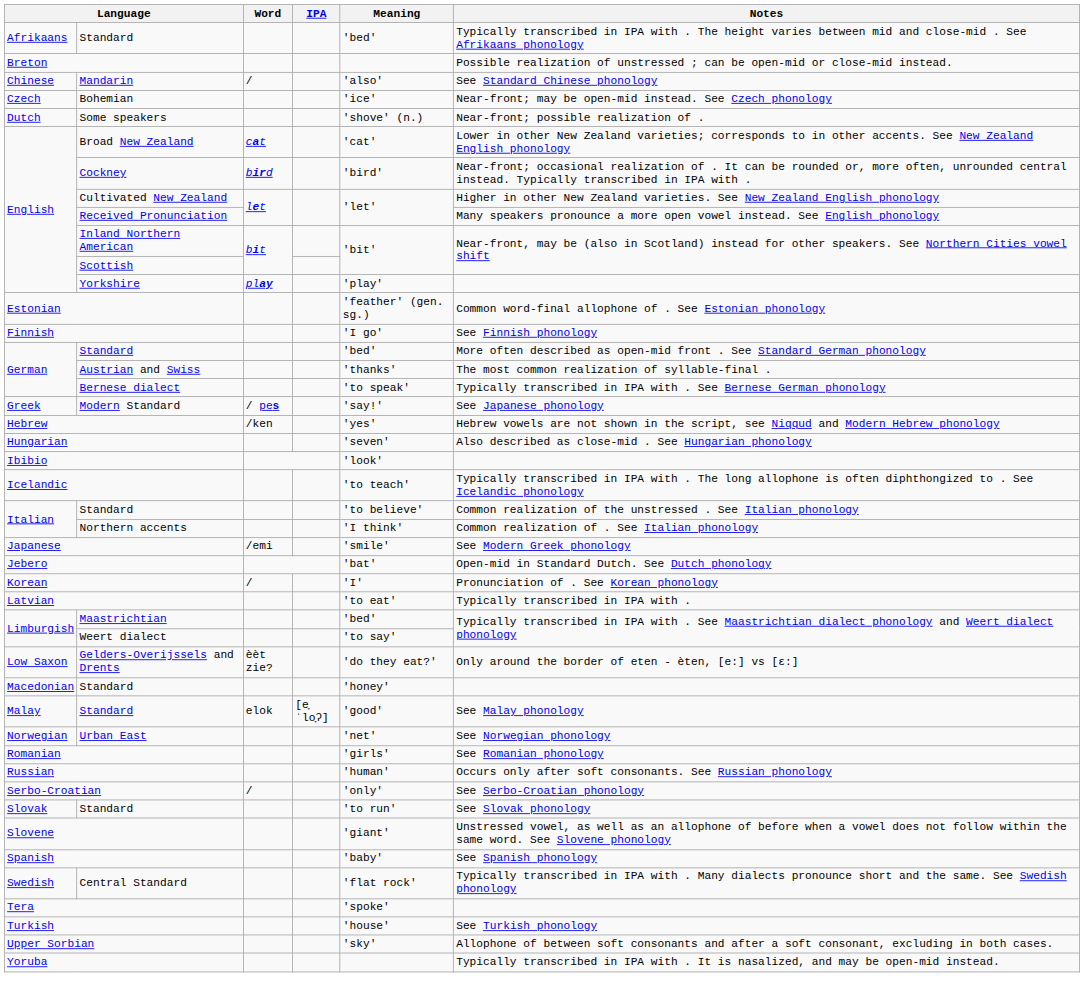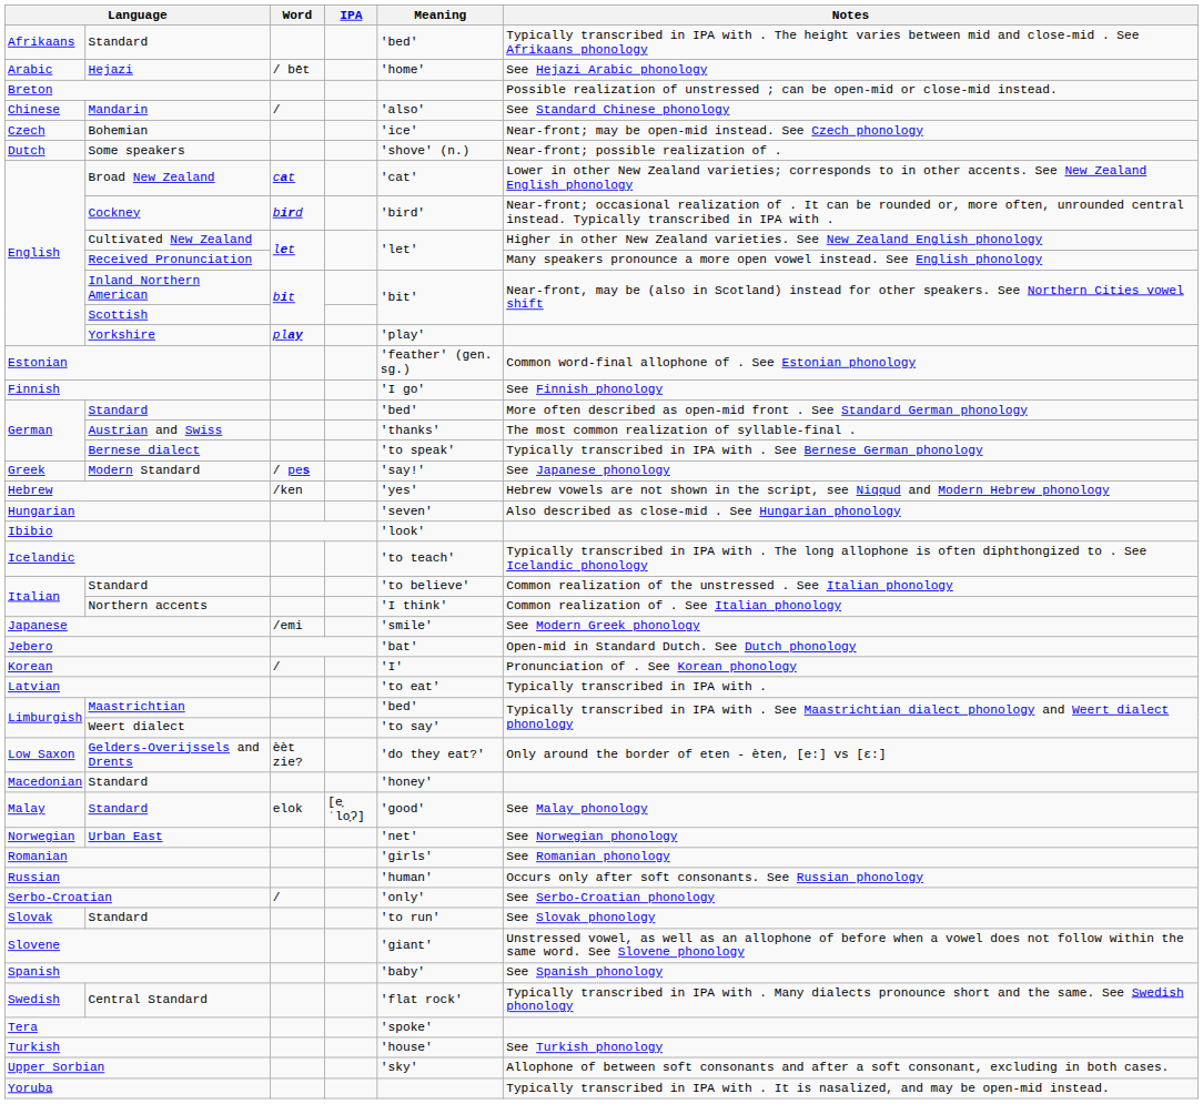 <table class="wikitable" style="clear: both;">
 <tr>
 <th colspan="2">Language</th>
 <th>Word</th>
 <th><a href='#'>IPA</a></th>
 <th>Meaning</th>
 <th>Notes</th>
 </tr>
 <tr>
 <td><a href='#'>Afrikaans</a></td>
 <td>Standard</td>
 <td></td>
 <td></td>
 <td>'bed'</td>
 <td>Typically transcribed in IPA with . The height varies between mid  and close-mid . See <a href='#'>Afrikaans phonology</a></td>
+</tr>
+<tr>
+<td><a href='#'>Arabic</a></td>
+<td><a href='#'>Hejazi</a></td>
+<td> / bēt</td>
+<td></td>
+<td>'home'</td>
+<td>See <a href='#'>Hejazi Arabic phonology</a></td>
 </tr>
 <tr>
 <td colspan="2"><a href='#'>Breton</a></td>
 <td></td>
 <td></td>
 <td></td>
 <td>Possible realization of unstressed ; can be open-mid  or close-mid  instead.</td>
 </tr>
 <tr>
 <td><a href='#'>Chinese</a></td>
 <td><a href='#'>Mandarin</a></td>
 <td> / </td>
 <td></td>
 <td>'also'</td>
 <td>See <a href='#'>Standard Chinese phonology</a></td>
 </tr>
 <tr>
 <td><a href='#'>Czech</a></td>
 <td>Bohemian</td>
 <td></td>
 <td></td>
 <td>'ice'</td>
 <td>Near-front; may be open-mid  instead. See <a href='#'>Czech phonology</a></td>
 </tr>
 <tr>
 <td><a href='#'>Dutch</a></td>
 <td>Some speakers</td>
 <td></td>
 <td></td>
 <td>'shove' (n.)</td>
 <td>Near-front; possible realization of .</td>
 </tr>
 <tr>
 <td rowspan="7"><a href='#'>English</a></td>
 <td>Broad <a href='#'>New Zealand</a></td>
 <td><em><a href='#'>c<strong>a</strong>t</a></em></td>
 <td></td>
 <td>'cat'</td>
 <td>Lower in other New Zealand varieties; corresponds to  in other accents. See <a href='#'>New Zealand English phonology</a></td>
 </tr>
 <tr>
 <td><a href='#'>Cockney</a></td>
 <td><em><a href='#'>b<strong>ir</strong>d</a></em></td>
 <td></td>
 <td>'bird'</td>
 <td>Near-front; occasional realization of . It can be rounded  or, more often, unrounded central  instead. Typically transcribed in IPA with .</td>
 </tr>
 <tr>
 <td>Cultivated <a href='#'>New Zealand</a></td>
 <td rowspan="2"><em><a href='#'>l<strong>e</strong>t</a></em></td>
 <td rowspan="2"></td>
 <td rowspan="2">'let'</td>
 <td>Higher in other New Zealand varieties. See <a href='#'>New Zealand English phonology</a></td>
 </tr>
 <tr>
 <td><a href='#'>Received Pronunciation</a></td>
 <td>Many speakers pronounce a more open vowel  instead. See <a href='#'>English phonology</a></td>
 </tr>
 <tr>
 <td><a href='#'>Inland Northern American</a></td>
 <td rowspan="2"><em><a href='#'>b<strong>i</strong>t</a></em></td>
 <td></td>
 <td rowspan="2">'bit'</td>
 <td rowspan="2">Near-front, may be  (also  in Scotland) instead for other speakers. See <a href='#'>Northern Cities vowel shift</a></td>
 </tr>
 <tr>
 <td><a href='#'>Scottish</a></td>
 <td></td>
 </tr>
 <tr>
 <td><a href='#'>Yorkshire</a></td>
 <td><a href='#'><em>pl<strong>ay<strong><em></a></td>
 <td></td>
 <td>'play'</td>
 <td></td>
 </tr>
 <tr>
 <td colspan="2"><a href='#'>Estonian</a></td>
 <td></td>
 <td></td>
 <td>'feather' (gen. sg.)</td>
 <td>Common word-final allophone of . See <a href='#'>Estonian phonology</a></td>
 </tr>
 <tr>
 <td colspan="2"><a href='#'>Finnish</a></td>
 <td></td>
 <td></td>
 <td>'I go'</td>
 <td>See <a href='#'>Finnish phonology</a></td>
 </tr>
 <tr>
 <td rowspan="3"><a href='#'>German</a></td>
 <td><a href='#'>Standard</a></td>
 <td></td>
 <td></td>
 <td>'bed'</td>
 <td align=left>More often described as open-mid front . See <a href='#'>Standard German phonology</a></td>
 </tr>
 <tr>
 <td><a href='#'>Austrian</a> and <a href='#'>Swiss</a></td>
 <td></td>
 <td></td>
 <td>'thanks'</td>
 <td>The most common realization of syllable-final .</td>
 </tr>
 <tr>
 <td><a href='#'>Bernese dialect</a></td>
 <td></td>
 <td></td>
 <td>'to speak'</td>
 <td>Typically transcribed in IPA with . See <a href='#'>Bernese German phonology</a></td>
 </tr>
 <tr>
 <td><a href='#'>Greek</a></td>
 <td><a href='#'>Modern</a> Standard</td>
 <td> / <a href='#'></em>p</strong>e<strong>s<em></a></td>
 <td></td>
 <td>'say!'</td>
 <td>See <a href='#'>Japanese phonology</a></td>
 </tr>
 <tr>
 <td colspan="2"><a href='#'>Hebrew</a></td>
 <td>/ken</td>
 <td></td>
 <td>'yes'</td>
 <td>Hebrew vowels are not shown in the script, see <a href='#'>Niqqud</a> and <a href='#'>Modern Hebrew phonology</a></td>
 </tr>
 <tr>
 <td colspan="2"><a href='#'>Hungarian</a></td>
 <td></td>
 <td></td>
 <td>'seven'</td>
 <td>Also described as close-mid . See <a href='#'>Hungarian phonology</a></td>
 </tr>
 <tr>
 <td colspan="2"><a href='#'>Ibibio</a></td>
 <td colspan="2" align="center"></td>
 <td>'look'</td>
 <td></td>
 </tr>
 <tr>
 <td colspan="2"><a href='#'>Icelandic</a></td>
 <td></td>
 <td></td>
 <td>'to teach'</td>
 <td>Typically transcribed in IPA with . The long allophone is often diphthongized to . See <a href='#'>Icelandic phonology</a></td>
 </tr>
 <tr>
 <td rowspan="2"><a href='#'>Italian</a></td>
 <td>Standard</td>
 <td></td>
 <td></td>
 <td>'to believe'</td>
 <td>Common realization of the unstressed . See <a href='#'>Italian phonology</a></td>
 </tr>
 <tr>
 <td>Northern accents</td>
 <td></td>
 <td></td>
 <td>'I think'</td>
 <td>Common realization of . See <a href='#'>Italian phonology</a></td>
 </tr>
 <tr>
 <td colspan="2"><a href='#'>Japanese</a></td>
 <td>/emi</td>
 <td></td>
 <td>'smile'</td>
 <td>See <a href='#'>Modern Greek phonology</a></td>
 </tr>
 <tr>
 <td colspan="2"><a href='#'>Jebero</a></td>
 <td colspan="2" align="center"></td>
 <td>'bat'</td>
 <td>Open-mid  in Standard Dutch. See <a href='#'>Dutch phonology</a></td>
 </tr>
 <tr>
 <td colspan="2"><a href='#'>Korean</a></td>
 <td> / </td>
 <td></td>
 <td>'I'</td>
 <td>Pronunciation of . See <a href='#'>Korean phonology</a></td>
 </tr>
 <tr>
 <td colspan="2"><a href='#'>Latvian</a></td>
 <td></td>
 <td></td>
 <td>'to eat'</td>
 <td>Typically transcribed in IPA with .</td>
 </tr>
 <tr>
 <td rowspan="2"><a href='#'>Limburgish</a></td>
 <td><a href='#'>Maastrichtian</a></td>
 <td></td>
 <td></td>
 <td>'bed'</td>
 <td rowspan="2">Typically transcribed in IPA with . See <a href='#'>Maastrichtian dialect phonology</a> and <a href='#'>Weert dialect phonology</a></td>
 </tr>
 <tr>
 <td>Weert dialect</td>
 <td></td>
 <td></td>
 <td>'to say'</td>
 </tr>
 <tr>
 <td><a href='#'>Low Saxon</a></td>
 <td><a href='#'>Gelders-Overijssels</a> and <a href='#'>Drents</a></td>
 <td></em></strong>èè</strong>t zie?</em></td>
 <td></td>
 <td>'do they eat?'</td>
 <td>Only around the border of eten - èten, [e:] vs [ɛ:]</td>
 </tr>
 <tr>
 <td><a href='#'>Macedonian</a></td>
 <td>Standard</td>
 <td></td>
 <td></td>
 <td>'honey'</td>
 <td></td>
 </tr>
 <tr>
 <td><a href='#'>Malay</a></td>
 <td><a href='#'>Standard</a></td>
 <td>elok</td>
 <td>[e̞ˈlo̞ʔ]</td>
 <td>'good'</td>
 <td>See <a href='#'>Malay phonology</a></td>
 </tr>
 <tr>
 <td><a href='#'>Norwegian</a></td>
 <td><a href='#'>Urban East</a></td>
 <td></td>
 <td></td>
 <td>'net'</td>
 <td>See <a href='#'>Norwegian phonology</a></td>
 </tr>
 <tr>
 <td colspan="2"><a href='#'>Romanian</a></td>
 <td></td>
 <td></td>
 <td>'girls'</td>
 <td>See <a href='#'>Romanian phonology</a></td>
 </tr>
 <tr>
 <td colspan="2"><a href='#'>Russian</a></td>
 <td></td>
 <td></td>
 <td>'human'</td>
 <td>Occurs only after soft consonants. See <a href='#'>Russian phonology</a></td>
 </tr>
 <tr>
 <td colspan="2"><a href='#'>Serbo-Croatian</a></td>
 <td> / </td>
 <td></td>
 <td>'only'</td>
 <td>See <a href='#'>Serbo-Croatian phonology</a></td>
 </tr>
 <tr>
 <td><a href='#'>Slovak</a></td>
 <td>Standard</td>
 <td></td>
 <td></td>
 <td>'to run'</td>
 <td>See <a href='#'>Slovak phonology</a></td>
 </tr>
 <tr>
 <td colspan="2"><a href='#'>Slovene</a></td>
 <td></td>
 <td></td>
 <td>'giant'</td>
 <td>Unstressed vowel, as well as an allophone of  before  when a vowel does not follow within the same word. See <a href='#'>Slovene phonology</a></td>
 </tr>
 <tr>
 <td colspan="2"><a href='#'>Spanish</a></td>
 <td></td>
 <td></td>
 <td>'baby'</td>
 <td>See <a href='#'>Spanish phonology</a></td>
 </tr>
 <tr>
 <td><a href='#'>Swedish</a></td>
 <td>Central Standard</td>
 <td></td>
 <td></td>
 <td>'flat rock'</td>
 <td>Typically transcribed in IPA with . Many dialects pronounce short  and  the same. See <a href='#'>Swedish phonology</a></td>
 </tr>
 <tr>
 <td colspan="2"><a href='#'>Tera</a></td>
 <td></td>
 <td></td>
 <td>'spoke'</td>
 <td></td>
 </tr>
 <tr>
 <td colspan="2"><a href='#'>Turkish</a></td>
 <td></td>
 <td></td>
 <td>'house'</td>
 <td>See <a href='#'>Turkish phonology</a></td>
 </tr>
 <tr>
 <td colspan="2"><a href='#'>Upper Sorbian</a></td>
 <td></td>
 <td></td>
 <td>'sky'</td>
 <td>Allophone of  between soft consonants and after a soft consonant, excluding  in both cases.</td>
 </tr>
 <tr>
 <td colspan="2"><a href='#'>Yoruba</a></td>
 <td></td>
 <td></td>
 <td></td>
 <td>Typically transcribed in IPA with . It is nasalized, and may be open-mid  instead.</td>
 </tr>
 </table>
